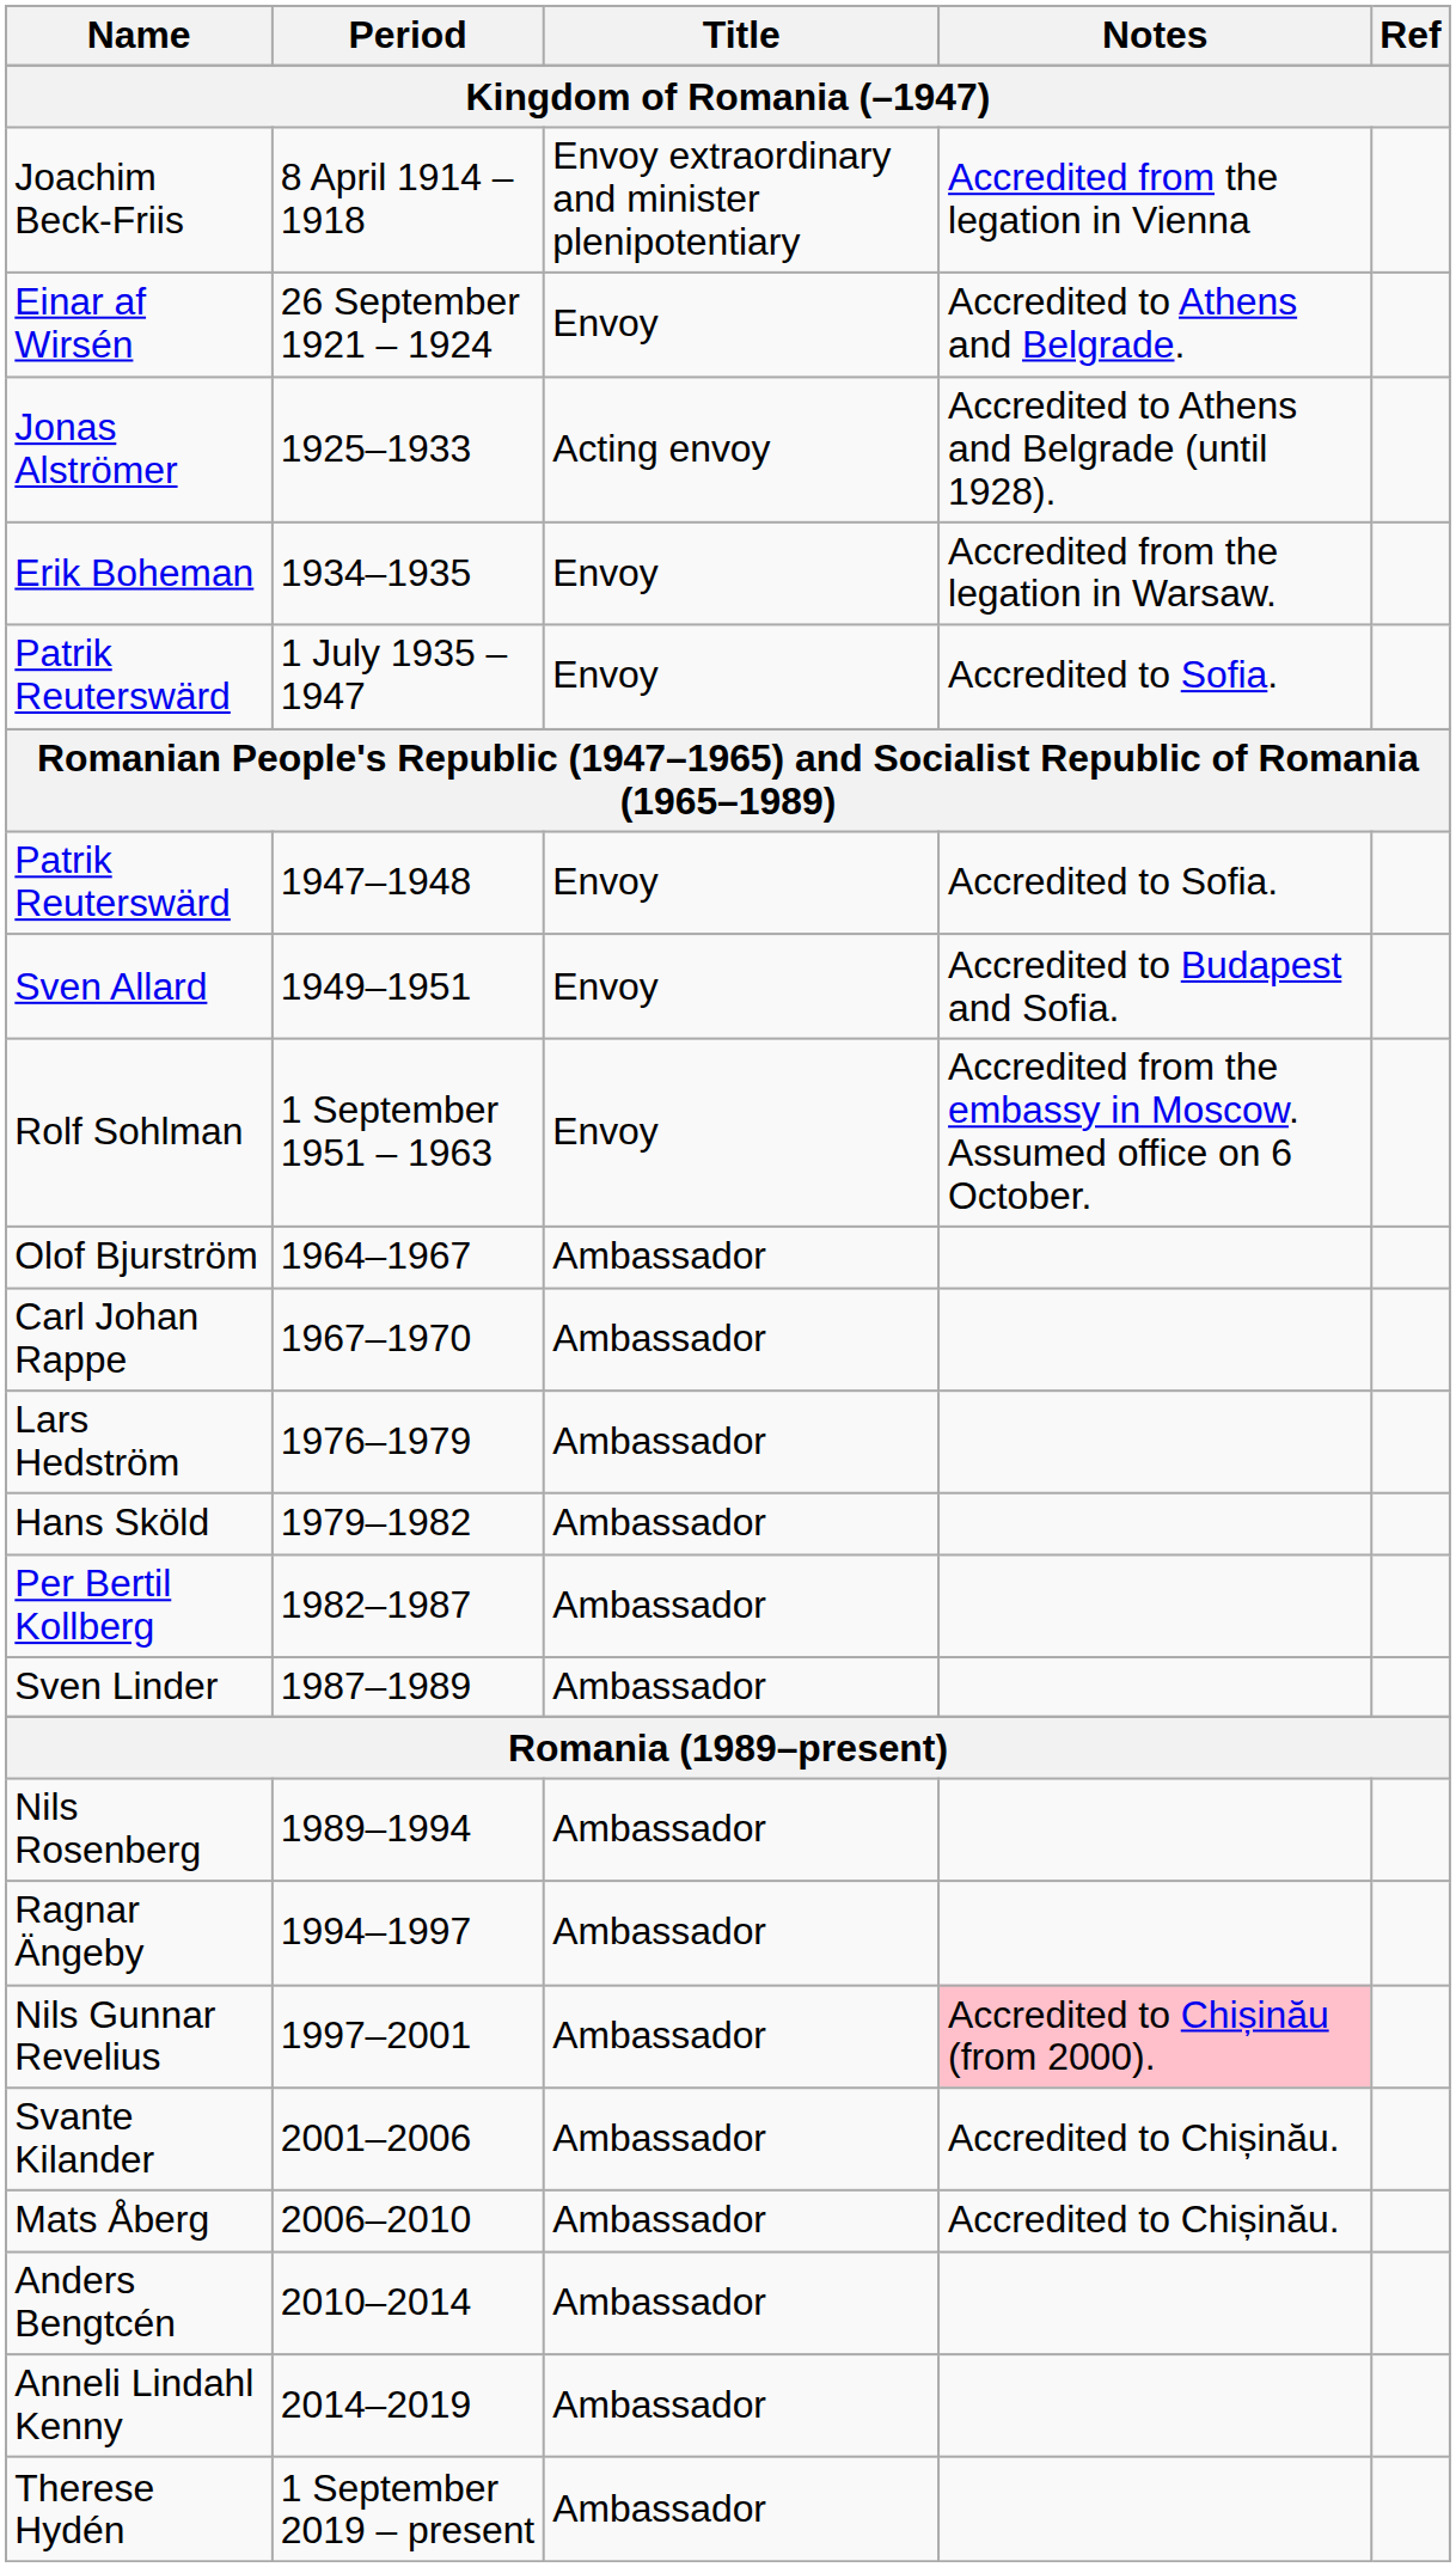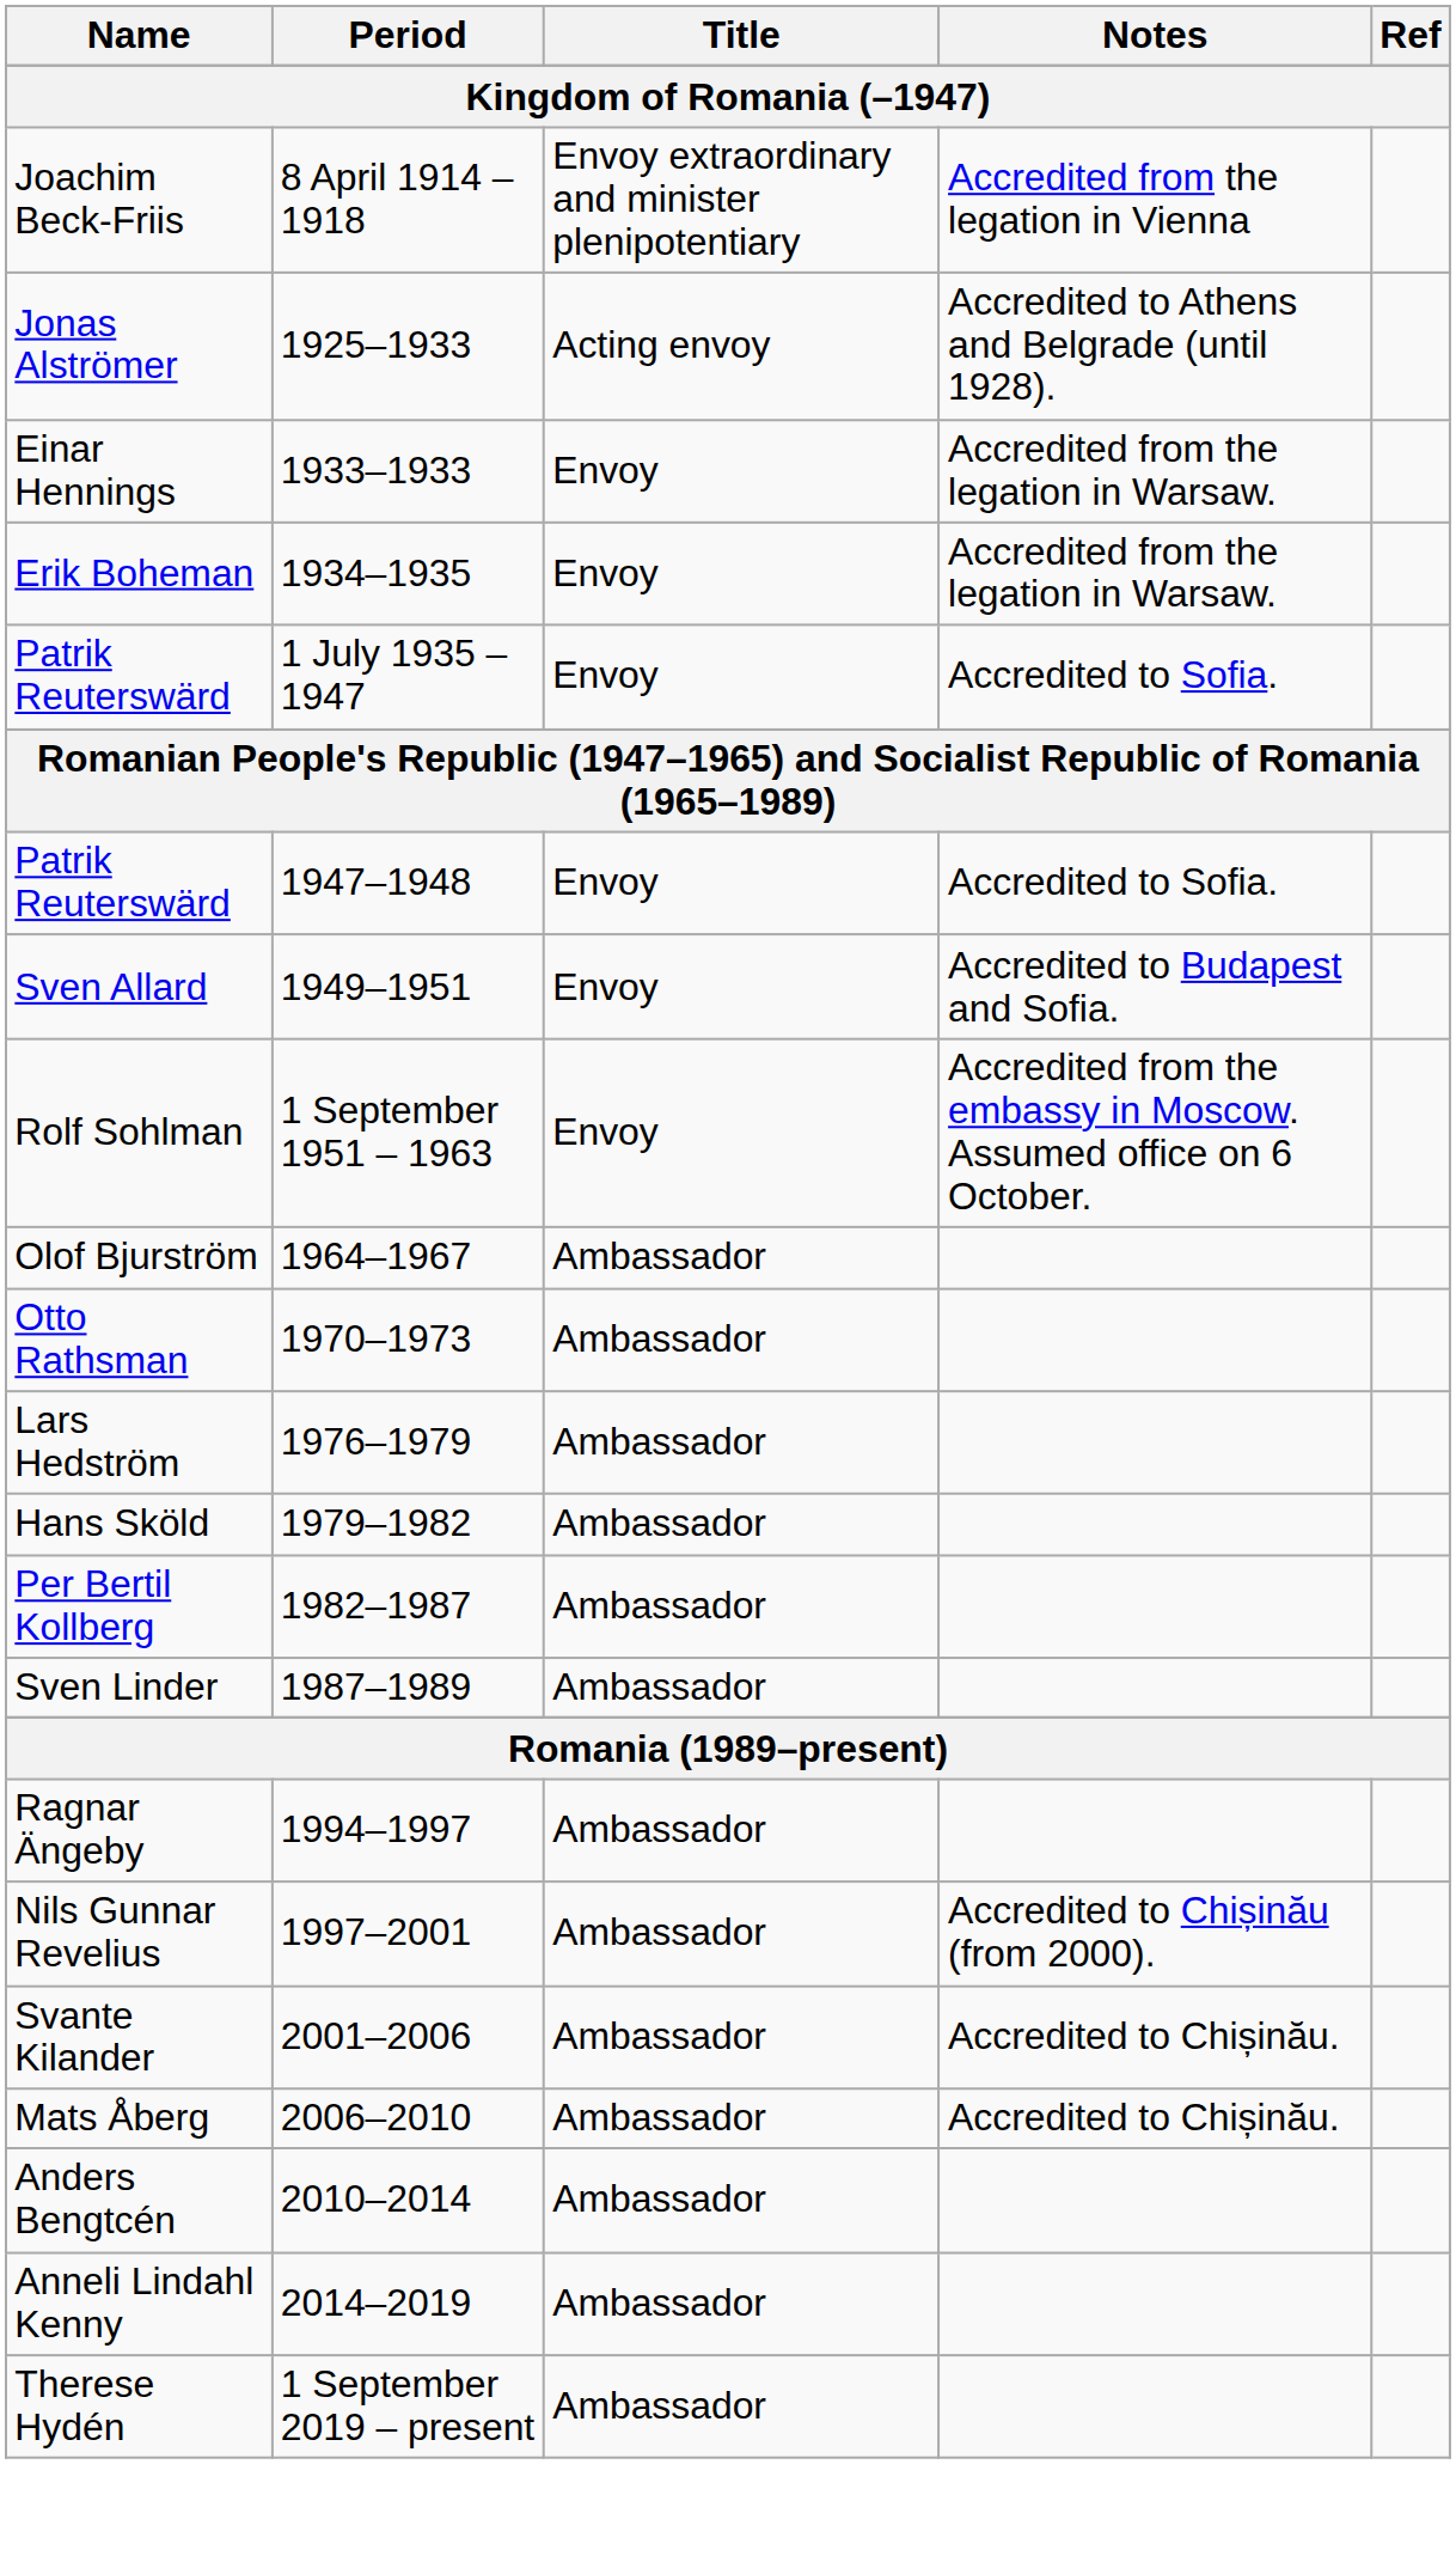 <table class="wikitable">
 <tr>
 <th>Name</th>
 <th>Period</th>
 <th>Title</th>
 <th>Notes</th>
 <th>Ref</th>
 </tr>
 <tr>
 </tr>
 <tr style="text-align:center;">
 <th colspan=5>Kingdom of Romania (–1947)</th>
 </tr>
 <tr>
 <td>Joachim Beck-Friis</td>
 <td>8 April 1914 – 1918</td>
 <td>Envoy extraordinary and minister plenipotentiary</td>
 <td><a href='#'>Accredited from</a> the legation in Vienna</td>
 <td></td>
 </tr>
 <tr>
-<td><a href='#'>Einar af Wirsén</a></td>
-<td>26 September 1921 – 1924</td>
-<td>Envoy</td>
-<td>Accredited to <a href='#'>Athens</a> and <a href='#'>Belgrade</a>.</td>
-<td></td>
-</tr>
-<tr>
 <td><a href='#'>Jonas Alströmer</a></td>
 <td>1925–1933</td>
 <td>Acting envoy</td>
 <td>Accredited to Athens and Belgrade (until 1928).</td>
+<td></td>
+</tr>
+<tr>
+<td>Einar Hennings</td>
+<td>1933–1933</td>
+<td>Envoy</td>
+<td>Accredited from the legation in Warsaw.</td>
 <td></td>
 </tr>
 <tr>
 <td><a href='#'>Erik Boheman</a></td>
 <td>1934–1935</td>
 <td>Envoy</td>
 <td>Accredited from the legation in Warsaw.</td>
 <td></td>
 </tr>
 <tr>
 <td><a href='#'>Patrik Reuterswärd</a></td>
 <td>1 July 1935 – 1947</td>
 <td>Envoy</td>
 <td>Accredited to <a href='#'>Sofia</a>.</td>
 <td></td>
 </tr>
 <tr>
 </tr>
 <tr style="text-align:center;">
 <th colspan=5>Romanian People's Republic (1947–1965) and Socialist Republic of Romania (1965–1989)</th>
 </tr>
 <tr>
 <td><a href='#'>Patrik Reuterswärd</a></td>
 <td>1947–1948</td>
 <td>Envoy</td>
 <td>Accredited to Sofia.</td>
 <td></td>
 </tr>
 <tr>
 <td><a href='#'>Sven Allard</a></td>
 <td>1949–1951</td>
 <td>Envoy</td>
 <td>Accredited to <a href='#'>Budapest</a> and Sofia.</td>
 <td></td>
 </tr>
 <tr>
 <td>Rolf Sohlman</td>
 <td>1 September 1951 – 1963</td>
 <td>Envoy</td>
 <td>Accredited from the <a href='#'>embassy in Moscow</a>. Assumed office on 6 October.</td>
 <td></td>
 </tr>
 <tr>
 <td>Olof Bjurström</td>
 <td>1964–1967</td>
 <td>Ambassador</td>
 <td></td>
 <td></td>
 </tr>
 <tr>
-<td>Carl Johan Rappe</td>
-<td>1967–1970</td>
+<td><a href='#'>Otto Rathsman</a></td>
+<td>1970–1973</td>
 <td>Ambassador</td>
 <td></td>
 <td></td>
 </tr>
 <tr>
 <td>Lars Hedström</td>
 <td>1976–1979</td>
 <td>Ambassador</td>
 <td></td>
 <td></td>
 </tr>
 <tr>
 <td>Hans Sköld</td>
 <td>1979–1982</td>
 <td>Ambassador</td>
 <td></td>
 <td></td>
 </tr>
 <tr>
 <td><a href='#'>Per Bertil Kollberg</a></td>
 <td>1982–1987</td>
 <td>Ambassador</td>
 <td></td>
 <td></td>
 </tr>
 <tr>
 <td>Sven Linder</td>
 <td>1987–1989</td>
 <td>Ambassador</td>
 <td></td>
 <td></td>
 </tr>
 <tr>
 </tr>
 <tr style="text-align:center;">
 <th colspan=5>Romania (1989–present)</th>
 </tr>
 <tr>
-<td>Nils Rosenberg</td>
-<td>1989–1994</td>
-<td>Ambassador</td>
-<td></td>
-<td></td>
-</tr>
-<tr>
 <td>Ragnar Ängeby</td>
 <td>1994–1997</td>
 <td>Ambassador</td>
 <td></td>
 <td></td>
 </tr>
 <tr>
 <td>Nils Gunnar Revelius</td>
 <td>1997–2001</td>
 <td>Ambassador</td>
-<td style="background: pink;">Accredited to <a href='#'>Chișinău</a> (from 2000).</td>
+<td>Accredited to <a href='#'>Chișinău</a> (from 2000).</td>
 <td></td>
 </tr>
 <tr>
 <td>Svante Kilander</td>
 <td>2001–2006</td>
 <td>Ambassador</td>
 <td>Accredited to Chișinău.</td>
 <td></td>
 </tr>
 <tr>
 <td>Mats Åberg</td>
 <td>2006–2010</td>
 <td>Ambassador</td>
 <td>Accredited to Chișinău.</td>
 <td></td>
 </tr>
 <tr>
 <td>Anders Bengtcén</td>
 <td>2010–2014</td>
 <td>Ambassador</td>
 <td></td>
 <td></td>
 </tr>
 <tr>
 <td>Anneli Lindahl Kenny</td>
 <td>2014–2019</td>
 <td>Ambassador</td>
 <td></td>
 <td></td>
 </tr>
 <tr>
 <td>Therese Hydén</td>
 <td>1 September 2019 – present</td>
 <td>Ambassador</td>
 <td></td>
 <td></td>
 </tr>
 </table>
